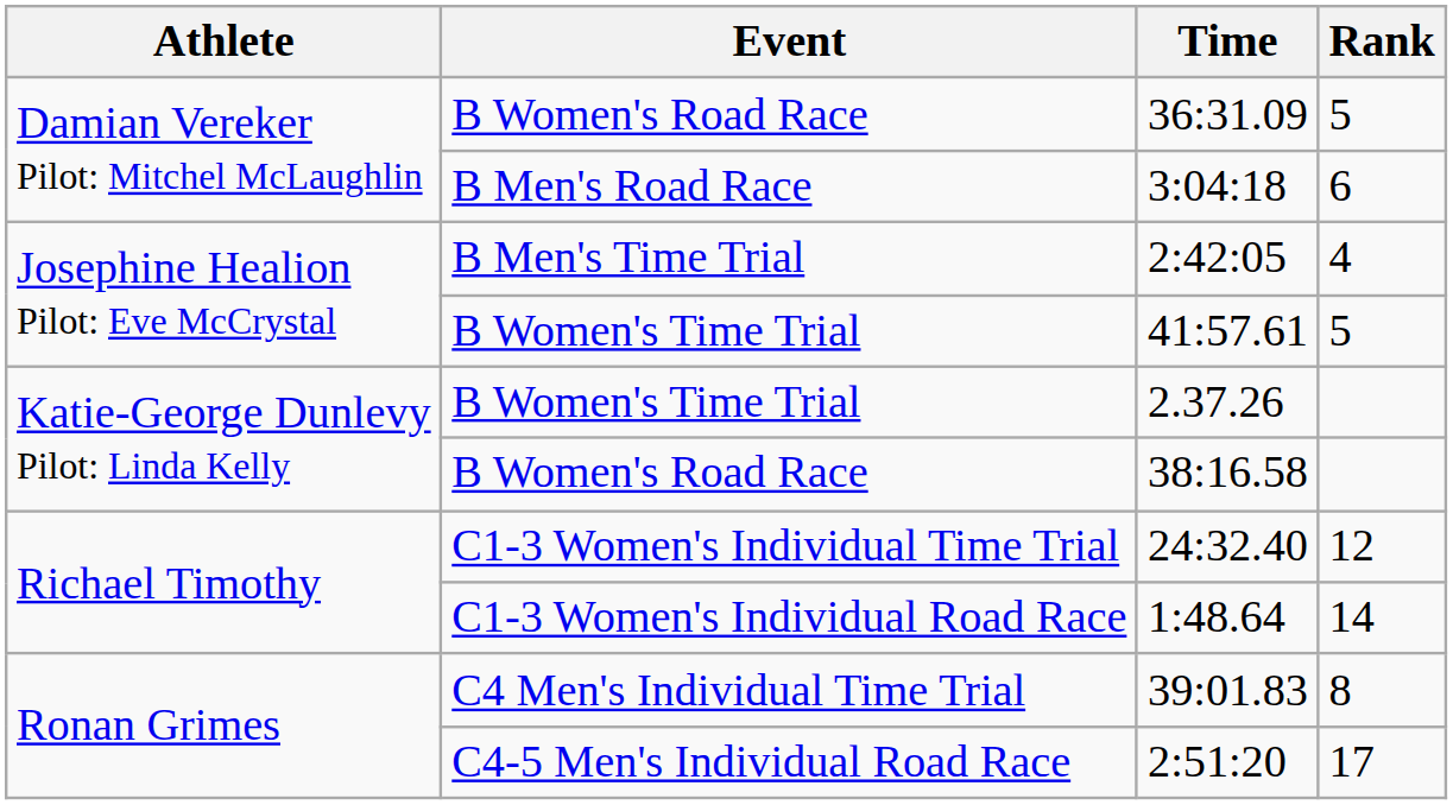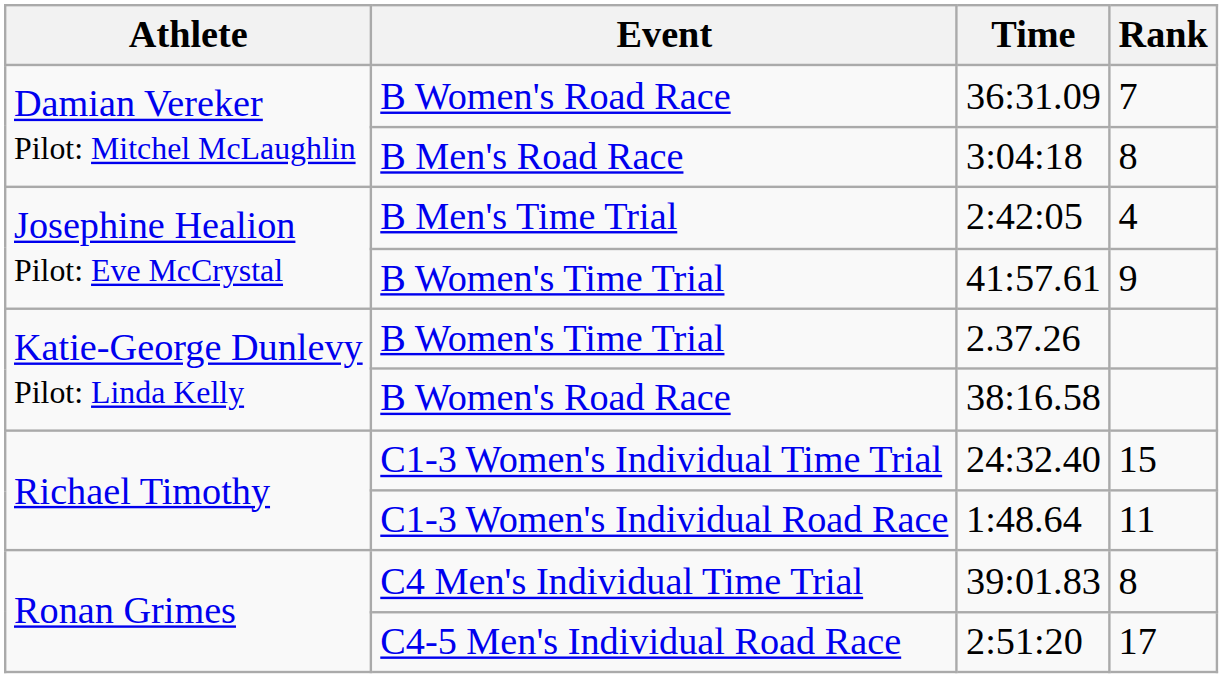 <table class="wikitable">
 <tr>
 <th>Athlete</th>
 <th>Event</th>
 <th>Time</th>
 <th>Rank</th>
 </tr>
 <tr>
 <td rowspan="2"><a href='#'>Damian Vereker</a><br><small>Pilot: <a href='#'>Mitchel McLaughlin</a></small></td>
 <td><a href='#'>B Women's Road Race</a></td>
 <td>36:31.09</td>
-<td>5</td>
+<td>7</td>
 </tr>
 <tr>
 <td><a href='#'>B Men's Road Race</a></td>
 <td>3:04:18</td>
-<td>6</td>
+<td>8</td>
 </tr>
 <tr>
 <td rowspan="2"><a href='#'>Josephine Healion</a><br><small>Pilot:  <a href='#'>Eve McCrystal</a></small></td>
 <td><a href='#'>B Men's Time Trial</a></td>
 <td>2:42:05</td>
 <td>4</td>
 </tr>
 <tr>
 <td><a href='#'>B Women's Time Trial</a></td>
 <td>41:57.61</td>
-<td>5</td>
+<td>9</td>
 </tr>
 <tr>
 <td rowspan="2"><a href='#'>Katie-George Dunlevy</a><br><small>Pilot: <a href='#'>Linda Kelly</a></small></td>
 <td><a href='#'>B Women's Time Trial</a></td>
 <td>2.37.26</td>
 <td></td>
 </tr>
 <tr>
 <td><a href='#'>B Women's Road Race</a></td>
 <td>38:16.58</td>
 <td></td>
 </tr>
 <tr>
 <td rowspan="2"><a href='#'>Richael Timothy</a></td>
 <td><a href='#'>C1-3 Women's Individual Time Trial</a></td>
 <td>24:32.40</td>
-<td>12</td>
+<td>15</td>
 </tr>
 <tr>
 <td><a href='#'>C1-3 Women's Individual Road Race</a></td>
 <td>1:48.64</td>
-<td>14</td>
+<td>11</td>
 </tr>
 <tr>
 <td rowspan="2"><a href='#'>Ronan Grimes</a></td>
 <td><a href='#'>C4 Men's Individual Time Trial</a></td>
 <td>39:01.83</td>
 <td>8</td>
 </tr>
 <tr>
 <td><a href='#'>C4-5 Men's Individual Road Race</a></td>
 <td>2:51:20</td>
 <td>17</td>
 </tr>
 </table>
